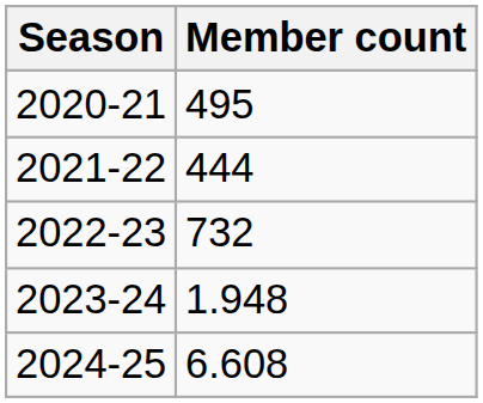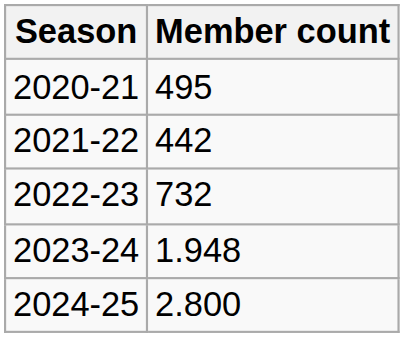 <table class="wikitable">
 <tr>
 <th>Season</th>
 <th>Member count</th>
 </tr>
 <tr>
 <td>2020-21</td>
 <td>495</td>
 </tr>
 <tr>
 <td>2021-22</td>
-<td>444</td>
+<td>442</td>
 </tr>
 <tr>
 <td>2022-23</td>
 <td>732</td>
 </tr>
 <tr>
 <td>2023-24</td>
 <td>1.948</td>
 </tr>
 <tr>
 <td>2024-25</td>
-<td>6.608</td>
+<td>2.800</td>
 </tr>
 </table>
